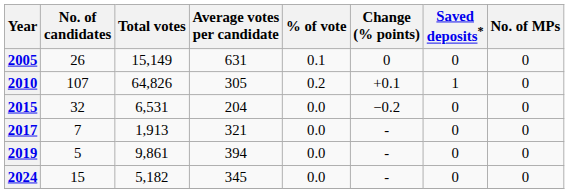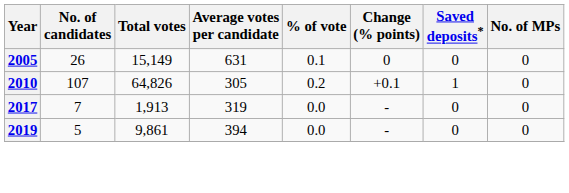 <table class="wikitable sortable">
 <tr>
 <th>Year</th>
 <th>No. of<br>candidates</th>
 <th>Total votes</th>
 <th>Average votes<br>per candidate</th>
 <th>% of vote</th>
 <th>Change<br>(% points)</th>
 <th><a href='#'>Saved<br>deposits</a><sup><strong>*</strong></sup></th>
 <th>No. of MPs</th>
 </tr>
 <tr style="text-align:center;">
 <th style="text-align:left;"><a href='#'>2005</a></th>
 <td>26</td>
 <td>15,149</td>
 <td>631</td>
 <td>0.1</td>
 <td>0</td>
 <td>0</td>
 <td>0</td>
 </tr>
 <tr style="text-align:center;">
 <th style="text-align:left;"><a href='#'>2010</a></th>
 <td>107</td>
 <td>64,826</td>
 <td>305</td>
 <td>0.2</td>
 <td>+0.1</td>
 <td>1</td>
 <td>0</td>
 </tr>
 <tr style="text-align:center;">
-<th style="text-align:left;"><a href='#'>2015</a></th>
-<td>32</td>
-<td>6,531</td>
-<td>204</td>
-<td>0.0</td>
-<td>−0.2</td>
-<td>0</td>
-<td>0</td>
-</tr>
-<tr style="text-align:center;">
 <th style="text-align:left;"><a href='#'>2017</a></th>
 <td>7</td>
 <td>1,913</td>
-<td>321</td>
+<td>319</td>
 <td>0.0</td>
 <td>-</td>
 <td>0</td>
 <td>0</td>
 </tr>
 <tr style="text-align:center;">
 <th style="text-align:left;"><a href='#'>2019</a></th>
 <td>5</td>
 <td>9,861</td>
 <td>394</td>
 <td>0.0</td>
 <td>-</td>
 <td>0</td>
 <td>0</td>
 </tr>
-<tr style="text-align:center;">
-<th style="text-align:left;"><a href='#'>2024</a></th>
-<td>15</td>
-<td>5,182</td>
-<td>345</td>
-<td>0.0</td>
-<td>-</td>
-<td>0</td>
-<td>0</td>
-</tr>
 <tr>
 </tr>
 </table>
